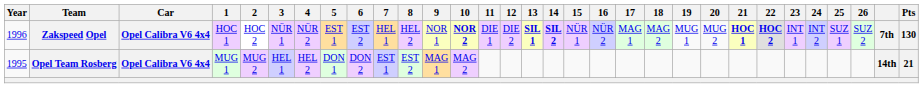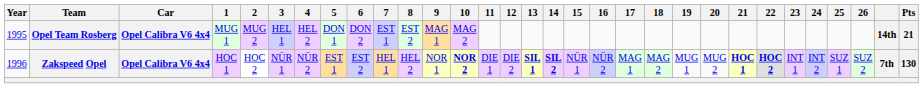 <table class="wikitable" border="1" style="text-align:center; font-size:85%;">
 <tr>
 <th>Year</th>
 <th>Team</th>
 <th>Car</th>
 <th>1</th>
 <th>2</th>
 <th>3</th>
 <th>4</th>
 <th>5</th>
 <th>6</th>
 <th>7</th>
 <th>8</th>
 <th>9</th>
 <th>10</th>
 <th>11</th>
 <th>12</th>
 <th>13</th>
 <th>14</th>
 <th>15</th>
 <th>16</th>
 <th>17</th>
 <th>18</th>
 <th>19</th>
 <th>20</th>
 <th>21</th>
 <th>22</th>
 <th>23</th>
 <th>24</th>
 <th>25</th>
 <th>26</th>
 <th></th>
 <th>Pts</th>
 </tr>
 <tr>
+<td><a href='#'>1995</a></td>
+<th><a href='#'>Opel Team Rosberg</a></th>
+<th><a href='#'>Opel Calibra V6 4x4</a></th>
+<td style="background:#DFFFDF;"><a href='#'>MUG<br>1</a><br></td>
+<td style="background:#EFCFFF;"><a href='#'>MUG<br>2</a><br></td>
+<td style="background:#CFCFFF;"><a href='#'>HEL<br>1</a><br></td>
+<td style="background:#EFCFFF;"><a href='#'>HEL<br>2</a><br></td>
+<td style="background:#DFFFDF;"><a href='#'>DON<br>1</a><br></td>
+<td style="background:#EFCFFF;"><a href='#'>DON<br>2</a><br></td>
+<td style="background:#CFCFFF;"><a href='#'>EST<br>1</a><br></td>
+<td style="background:#DFFFDF;"><a href='#'>EST<br>2</a><br></td>
+<td style="background:#FFDF9F;"><a href='#'>MAG<br>1</a><br></td>
+<td style="background:#EFCFFF;"><a href='#'>MAG<br>2</a><br></td>
+<td></td>
+<td></td>
+<td></td>
+<td></td>
+<td></td>
+<td></td>
+<td></td>
+<td></td>
+<td></td>
+<td></td>
+<td></td>
+<td></td>
+<td></td>
+<td></td>
+<td></td>
+<td></td>
+<th>14th</th>
+<th>21</th>
+</tr>
+<tr>
 <td><a href='#'>1996</a></td>
 <th><a href='#'>Zakspeed</a> <a href='#'>Opel</a></th>
 <th><a href='#'>Opel Calibra V6 4x4</a></th>
 <td style="background:#EFCFFF;"><a href='#'>HOC<br>1</a><br></td>
 <td style="background:#FFFFFF;"><a href='#'>HOC<br>2</a><br></td>
 <td style="background:#EFCFFF;"><a href='#'>NÜR<br>1</a><br></td>
 <td style="background:#EFCFFF;"><a href='#'>NÜR<br>2</a><br></td>
 <td style="background:#FFDF9F;"><a href='#'>EST<br>1</a><br></td>
 <td style="background:#CFCFFF;"><a href='#'>EST<br>2</a><br></td>
 <td style="background:#FFDF9F;"><a href='#'>HEL<br>1</a><br></td>
 <td style="background:#EFCFFF;"><a href='#'>HEL<br>2</a><br></td>
 <td style="background:#FBFFBF;"><a href='#'>NOR<br>1</a><br></td>
 <td style="background:#FBFFBF;"><strong><a href='#'>NOR<br>2</a></strong><br></td>
 <td style="background:#EFCFFF;"><a href='#'>DIE<br>1</a><br></td>
 <td style="background:#EFCFFF;"><a href='#'>DIE<br>2</a><br></td>
 <td style="background:#FBFFBF;"><strong><a href='#'>SIL<br>1</a></strong><br></td>
 <td style="background:#EFCFFF;"><strong><a href='#'>SIL<br>2</a></strong><br></td>
 <td style="background:#EFCFFF;"><a href='#'>NÜR<br>1</a><br></td>
 <td style="background:#CFCFFF;"><a href='#'>NÜR<br>2</a><br></td>
 <td style="background:#DFFFDF;"><a href='#'>MAG<br>1</a><br></td>
 <td style="background:#DFFFDF;"><a href='#'>MAG<br>2</a><br></td>
 <td><a href='#'>MUG<br>1</a></td>
 <td><a href='#'>MUG<br>2</a></td>
 <td style="background:#FBFFBF;"><strong><a href='#'>HOC<br>1</a></strong><br></td>
 <td style="background:#DFDFDF;"><strong><a href='#'>HOC<br>2</a></strong><br></td>
 <td style="background:#EFCFFF;"><a href='#'>INT<br>1</a><br></td>
 <td style="background:#CFCFFF;"><a href='#'>INT<br>2</a><br></td>
 <td style="background:#EFCFFF;"><a href='#'>SUZ<br>1</a><br></td>
 <td style="background:#DFFFDF;"><a href='#'>SUZ<br>2</a><br></td>
 <th>7th</th>
 <th>130</th>
 </tr>
 <tr>
-<td><a href='#'>1995</a></td>
-<th><a href='#'>Opel Team Rosberg</a></th>
-<th><a href='#'>Opel Calibra V6 4x4</a></th>
-<td style="background:#DFFFDF;"><a href='#'>MUG<br>1</a><br></td>
-<td style="background:#EFCFFF;"><a href='#'>MUG<br>2</a><br></td>
-<td style="background:#CFCFFF;"><a href='#'>HEL<br>1</a><br></td>
-<td style="background:#EFCFFF;"><a href='#'>HEL<br>2</a><br></td>
-<td style="background:#DFFFDF;"><a href='#'>DON<br>1</a><br></td>
-<td style="background:#EFCFFF;"><a href='#'>DON<br>2</a><br></td>
-<td style="background:#CFCFFF;"><a href='#'>EST<br>1</a><br></td>
-<td style="background:#DFFFDF;"><a href='#'>EST<br>2</a><br></td>
-<td style="background:#FFDF9F;"><a href='#'>MAG<br>1</a><br></td>
-<td style="background:#EFCFFF;"><a href='#'>MAG<br>2</a><br></td>
-<td></td>
-<td></td>
-<td></td>
-<td></td>
-<td></td>
-<td></td>
-<td></td>
-<td></td>
-<td></td>
-<td></td>
-<td></td>
-<td></td>
-<td></td>
-<td></td>
-<td></td>
-<td></td>
-<th>14th</th>
-<th>21</th>
-</tr>
-<tr>
 <th colspan="31"></th>
 </tr>
 </table>
